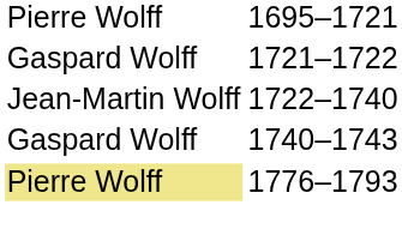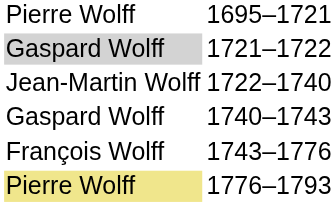 <table>
 <tr>
 <td>Pierre Wolff</td>
 <td>1695–1721</td>
 </tr>
 <tr>
-<td>Gaspard Wolff</td>
+<td style="background: lightgrey;">Gaspard Wolff</td>
 <td>1721–1722</td>
 </tr>
 <tr>
 <td>Jean-Martin Wolff</td>
 <td>1722–1740</td>
 </tr>
 <tr>
 <td>Gaspard Wolff</td>
 <td>1740–1743</td>
 </tr>
 <tr>
+<td>François Wolff</td>
+<td>1743–1776</td>
+</tr>
+<tr>
 <td style="background: khaki;">Pierre Wolff</td>
 <td>1776–1793</td>
 </tr>
 </table>
